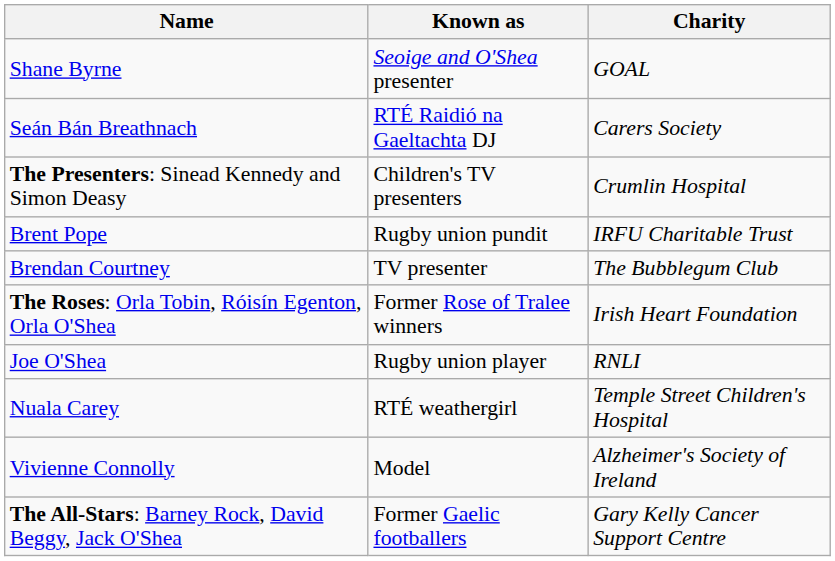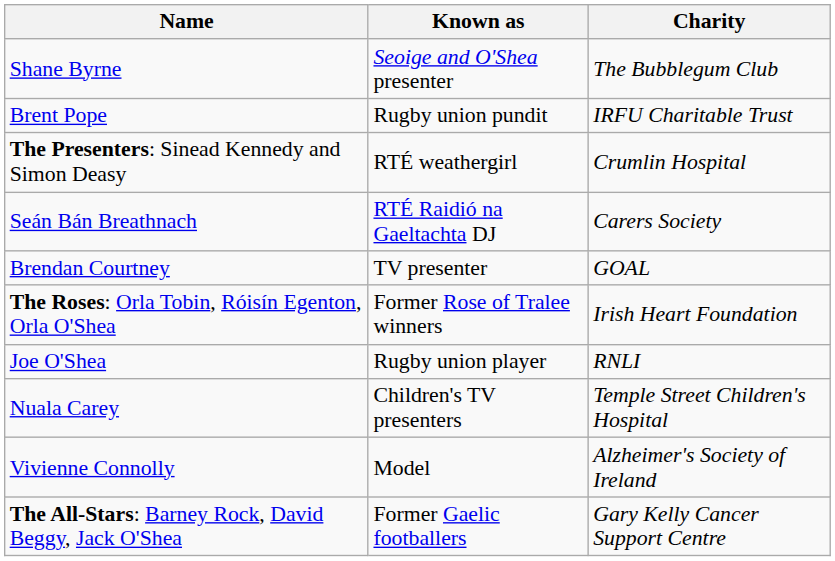 <table class="wikitable">
 <tr>
 <th><strong>Name</strong></th>
 <th><strong>Known as</strong></th>
 <th><strong>Charity</strong></th>
 </tr>
 <tr>
 <td><a href='#'>Shane Byrne</a></td>
 <td><em><a href='#'>Seoige and O'Shea</a></em> presenter</td>
-<td><em>GOAL</em></td>
+<td><em>The Bubblegum Club</em></td>
+</tr>
+<tr>
+<td><a href='#'>Brent Pope</a></td>
+<td>Rugby union pundit</td>
+<td><em>IRFU Charitable Trust</em></td>
+</tr>
+<tr>
+<td><strong>The Presenters</strong>: Sinead Kennedy and Simon Deasy</td>
+<td>RTÉ weathergirl</td>
+<td><em>Crumlin Hospital</em></td>
 </tr>
 <tr>
 <td><a href='#'>Seán Bán Breathnach</a></td>
 <td><a href='#'>RTÉ Raidió na Gaeltachta</a> DJ</td>
 <td><em>Carers Society</em></td>
 </tr>
 <tr>
-<td><strong>The Presenters</strong>: Sinead Kennedy and Simon Deasy</td>
-<td>Children's TV presenters</td>
-<td><em>Crumlin Hospital</em></td>
-</tr>
-<tr>
-<td><a href='#'>Brent Pope</a></td>
-<td>Rugby union pundit</td>
-<td><em>IRFU Charitable Trust</em></td>
-</tr>
-<tr>
 <td><a href='#'>Brendan Courtney</a></td>
 <td>TV presenter</td>
-<td><em>The Bubblegum Club</em></td>
+<td><em>GOAL</em></td>
 </tr>
 <tr>
 <td><strong>The Roses</strong>: <a href='#'>Orla Tobin</a>, <a href='#'>Róisín Egenton</a>, <a href='#'>Orla O'Shea</a></td>
 <td>Former <a href='#'>Rose of Tralee</a> winners</td>
 <td><em>Irish Heart Foundation</em></td>
 </tr>
 <tr>
 <td><a href='#'>Joe O'Shea</a></td>
 <td>Rugby union player</td>
 <td><em>RNLI</em></td>
 </tr>
 <tr>
 <td><a href='#'>Nuala Carey</a></td>
-<td>RTÉ weathergirl</td>
+<td>Children's TV presenters</td>
 <td><em>Temple Street Children's Hospital</em></td>
 </tr>
 <tr>
 <td><a href='#'>Vivienne Connolly</a></td>
 <td>Model</td>
 <td><em>Alzheimer's Society of Ireland</em></td>
 </tr>
 <tr>
 <td><strong>The All-Stars</strong>: <a href='#'>Barney Rock</a>, <a href='#'>David Beggy</a>, <a href='#'>Jack O'Shea</a></td>
 <td>Former <a href='#'>Gaelic footballers</a></td>
 <td><em>Gary Kelly Cancer Support Centre</em></td>
 </tr>
 </table>
